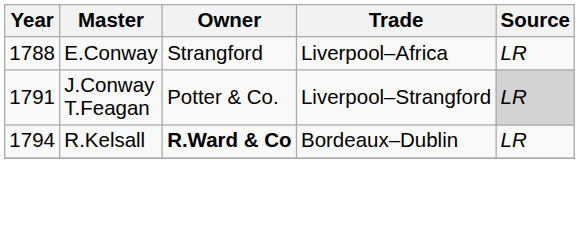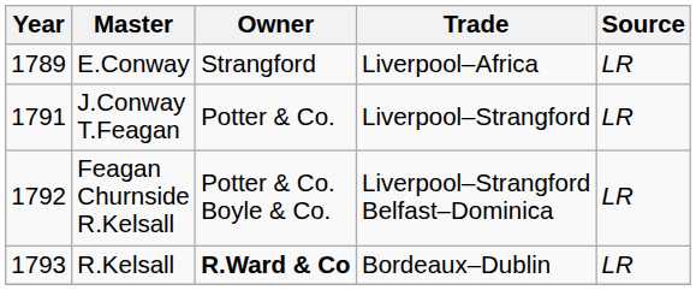 <table class=" wikitable">
 <tr>
 <th>Year</th>
 <th>Master</th>
 <th>Owner</th>
 <th>Trade</th>
 <th>Source</th>
 </tr>
 <tr>
-<td>1788</td>
+<td>1789</td>
 <td>E.Conway</td>
 <td>Strangford</td>
 <td>Liverpool–Africa</td>
 <td><em>LR</em></td>
 </tr>
 <tr>
 <td>1791</td>
 <td>J.Conway<br>T.Feagan</td>
 <td>Potter & Co.</td>
 <td>Liverpool–Strangford</td>
-<td style="background: lightgrey;"><em>LR</em></td>
+<td><em>LR</em></td>
 </tr>
 <tr>
-<td>1794</td>
+<td>1792</td>
+<td>Feagan<br>Churnside<br>R.Kelsall</td>
+<td>Potter & Co.<br>Boyle & Co.</td>
+<td>Liverpool–Strangford<br>Belfast–Dominica</td>
+<td><em>LR</em></td>
+</tr>
+<tr>
+<td>1793</td>
 <td>R.Kelsall</td>
 <td><strong>R.Ward & Co</strong></td>
 <td>Bordeaux–Dublin</td>
 <td><em>LR</em></td>
 </tr>
 <tr>
 </tr>
 </table>
